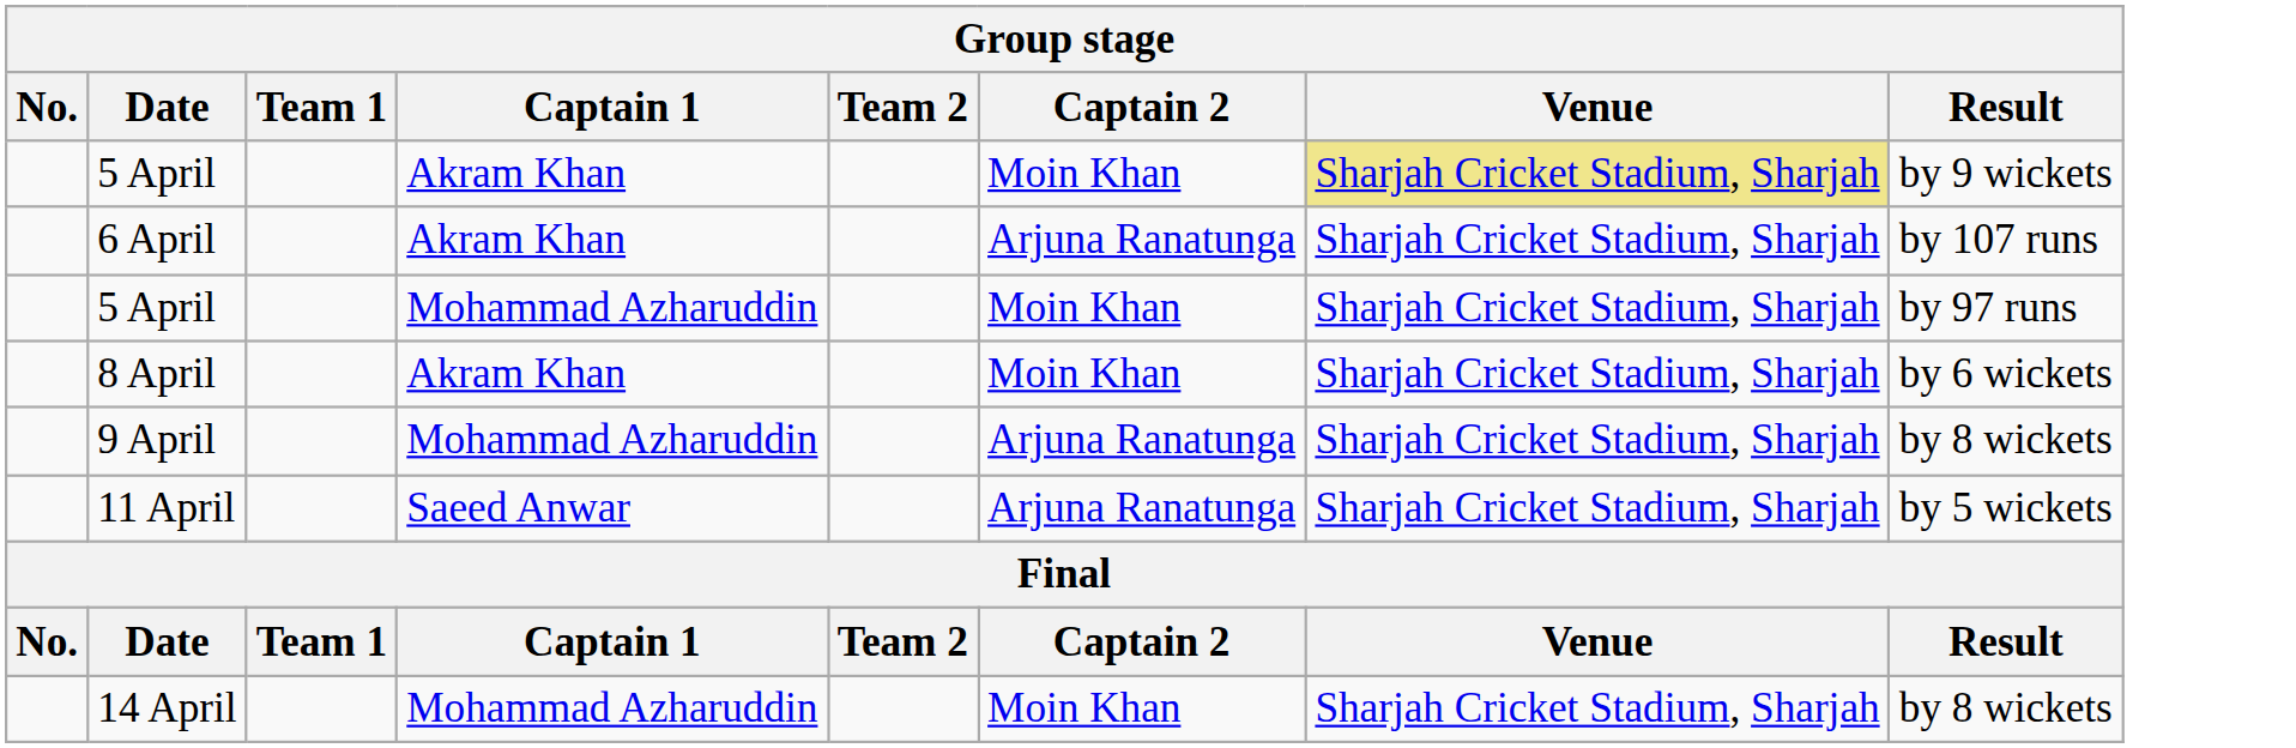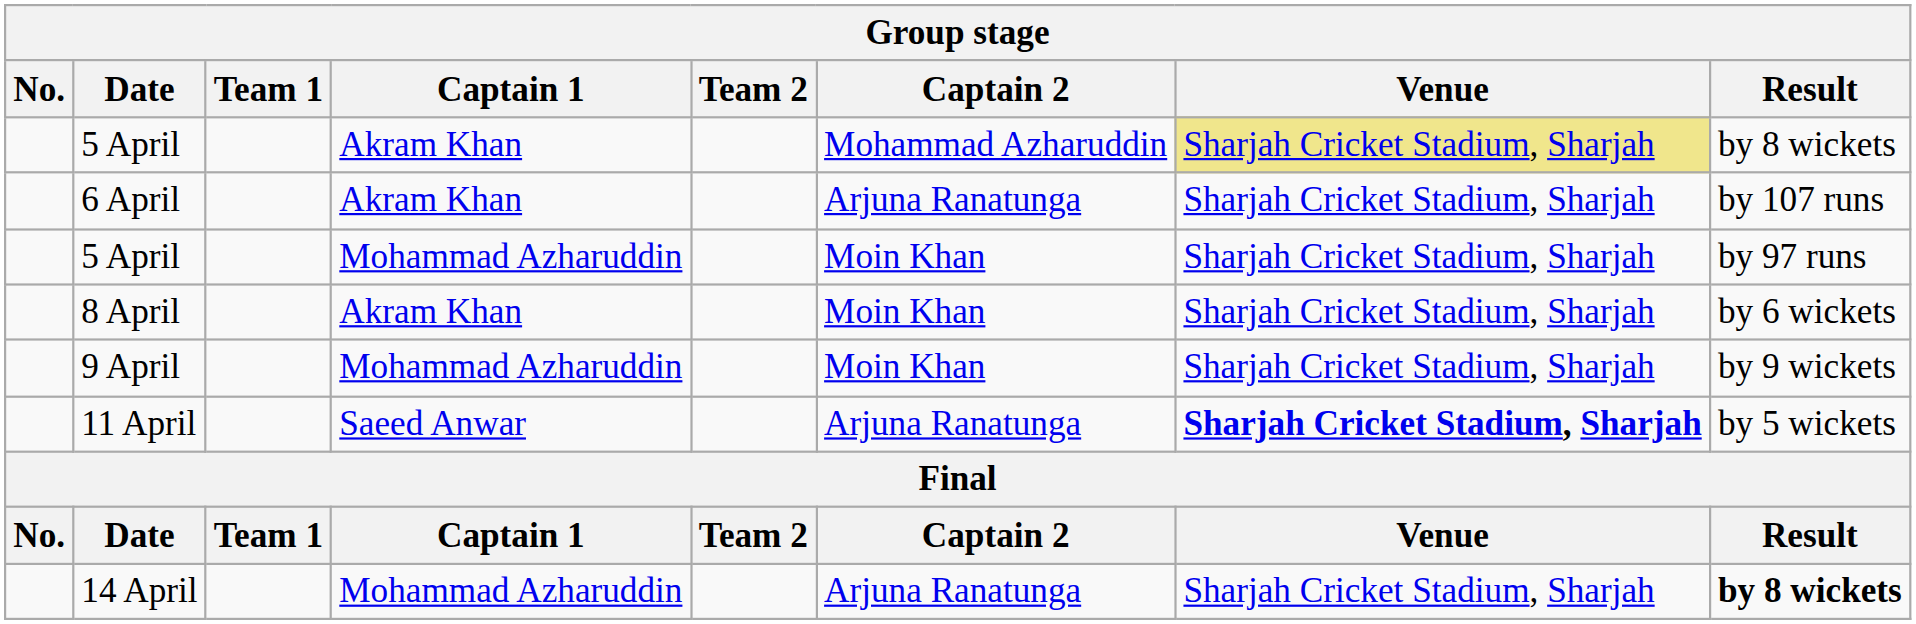 <table class="wikitable">
 <tr>
 <th colspan="9">Group stage</th>
 </tr>
 <tr>
 <th>No.</th>
 <th>Date</th>
 <th>Team 1</th>
 <th>Captain 1</th>
 <th>Team 2</th>
 <th>Captain 2</th>
 <th>Venue</th>
 <th>Result</th>
 </tr>
 <tr>
 <td></td>
 <td>5 April</td>
 <td></td>
 <td><a href='#'>Akram Khan</a></td>
 <td></td>
-<td><a href='#'>Moin Khan</a></td>
+<td><a href='#'>Mohammad Azharuddin</a></td>
 <td style="background: khaki;"><a href='#'>Sharjah Cricket Stadium</a>, <a href='#'>Sharjah</a></td>
-<td> by 9 wickets</td>
+<td> by 8 wickets</td>
 </tr>
 <tr>
 <td></td>
 <td>6 April</td>
 <td></td>
 <td><a href='#'>Akram Khan</a></td>
 <td></td>
 <td><a href='#'>Arjuna Ranatunga</a></td>
 <td><a href='#'>Sharjah Cricket Stadium</a>, <a href='#'>Sharjah</a></td>
 <td> by 107 runs</td>
 </tr>
 <tr>
 <td></td>
 <td>5 April</td>
 <td></td>
 <td><a href='#'>Mohammad Azharuddin</a></td>
 <td></td>
 <td><a href='#'>Moin Khan</a></td>
 <td><a href='#'>Sharjah Cricket Stadium</a>, <a href='#'>Sharjah</a></td>
 <td> by 97 runs</td>
 </tr>
 <tr>
 <td></td>
 <td>8 April</td>
 <td></td>
 <td><a href='#'>Akram Khan</a></td>
 <td></td>
 <td><a href='#'>Moin Khan</a></td>
 <td><a href='#'>Sharjah Cricket Stadium</a>, <a href='#'>Sharjah</a></td>
 <td> by 6 wickets</td>
 </tr>
 <tr>
 <td></td>
 <td>9 April</td>
 <td></td>
 <td><a href='#'>Mohammad Azharuddin</a></td>
 <td></td>
-<td><a href='#'>Arjuna Ranatunga</a></td>
+<td><a href='#'>Moin Khan</a></td>
 <td><a href='#'>Sharjah Cricket Stadium</a>, <a href='#'>Sharjah</a></td>
-<td> by 8 wickets</td>
+<td> by 9 wickets</td>
 </tr>
 <tr>
 <td></td>
 <td>11 April</td>
 <td></td>
 <td><a href='#'>Saeed Anwar</a></td>
 <td></td>
 <td><a href='#'>Arjuna Ranatunga</a></td>
-<td><a href='#'>Sharjah Cricket Stadium</a>, <a href='#'>Sharjah</a></td>
+<td><strong><a href='#'>Sharjah Cricket Stadium</a>, <a href='#'>Sharjah</a></strong></td>
 <td> by 5 wickets</td>
 </tr>
 <tr>
 <th colspan="9">Final</th>
 </tr>
 <tr>
 <th>No.</th>
 <th>Date</th>
 <th>Team 1</th>
 <th>Captain 1</th>
 <th>Team 2</th>
 <th>Captain 2</th>
 <th>Venue</th>
 <th>Result</th>
 </tr>
 <tr>
 <td></td>
 <td>14 April</td>
 <td></td>
 <td><a href='#'>Mohammad Azharuddin</a></td>
 <td></td>
-<td><a href='#'>Moin Khan</a></td>
+<td><a href='#'>Arjuna Ranatunga</a></td>
 <td><a href='#'>Sharjah Cricket Stadium</a>, <a href='#'>Sharjah</a></td>
-<td> by 8 wickets</td>
+<td><strong> by 8 wickets</strong></td>
 </tr>
 </table>
